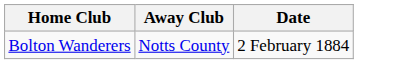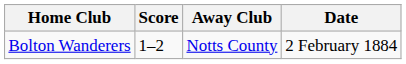 <table class="wikitable">
 <tr>
 <th>Home Club</th>
+<th>Score</th>
 <th>Away Club</th>
 <th>Date</th>
 </tr>
 <tr>
 <td><a href='#'>Bolton Wanderers</a></td>
+<td>1–2</td>
 <td><a href='#'>Notts County</a></td>
 <td>2 February 1884</td>
 </tr>
 </table>
